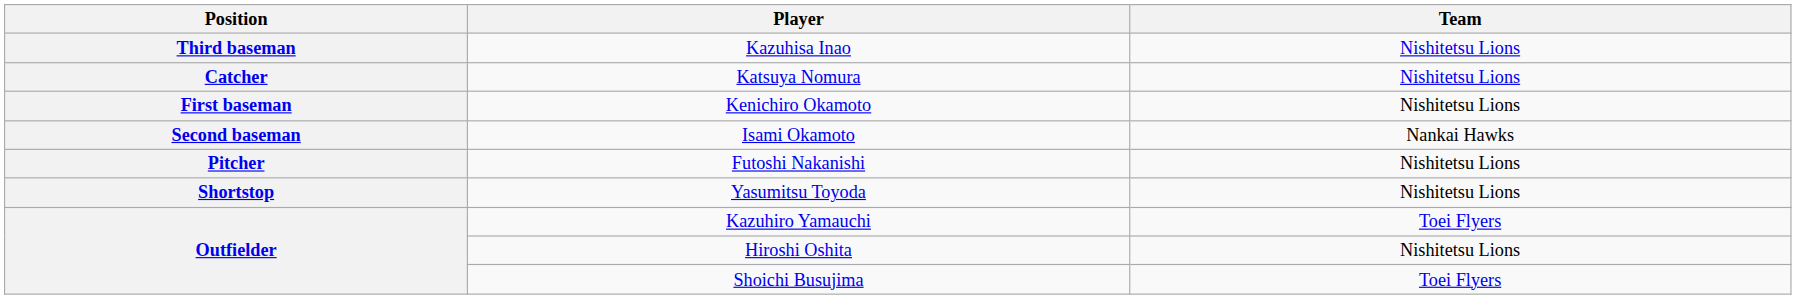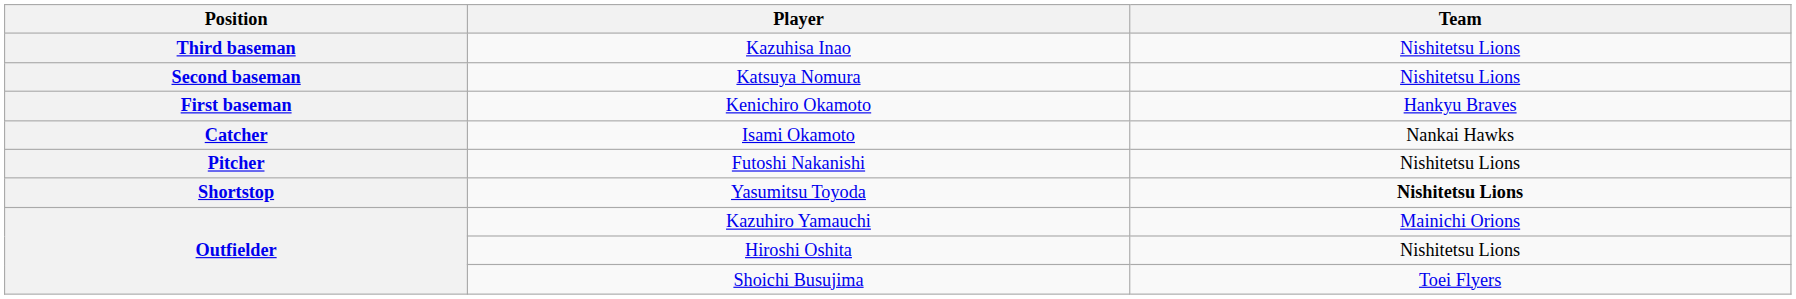 <table class="wikitable" style="text-align:center;">
 <tr>
 <th scope="col" width="7%">Position</th>
 <th scope="col" width="10%">Player</th>
 <th scope="col" width="10%">Team</th>
 </tr>
 <tr>
 <th scope="row" style="text-align:center;"><a href='#'>Third baseman</a></th>
 <td><a href='#'>Kazuhisa Inao</a></td>
 <td><a href='#'>Nishitetsu Lions</a></td>
 </tr>
 <tr>
-<th scope="row" style="text-align:center;"><a href='#'>Catcher</a></th>
+<th scope="row" style="text-align:center;"><a href='#'>Second baseman</a></th>
 <td><a href='#'>Katsuya Nomura</a></td>
 <td><a href='#'>Nishitetsu Lions</a></td>
 </tr>
 <tr>
 <th scope="row" style="text-align:center;"><a href='#'>First baseman</a></th>
 <td><a href='#'>Kenichiro Okamoto</a></td>
-<td>Nishitetsu Lions</td>
+<td><a href='#'>Hankyu Braves</a></td>
 </tr>
 <tr>
-<th scope="row" style="text-align:center;"><a href='#'>Second baseman</a></th>
+<th scope="row" style="text-align:center;"><a href='#'>Catcher</a></th>
 <td><a href='#'>Isami Okamoto</a></td>
 <td>Nankai Hawks</td>
 </tr>
 <tr>
 <th scope="row" style="text-align:center;"><a href='#'>Pitcher</a></th>
 <td><a href='#'>Futoshi Nakanishi</a></td>
 <td>Nishitetsu Lions</td>
 </tr>
 <tr>
 <th scope="row" style="text-align:center;"><a href='#'>Shortstop</a></th>
 <td><a href='#'>Yasumitsu Toyoda</a></td>
-<td>Nishitetsu Lions</td>
+<td><strong>Nishitetsu Lions</strong></td>
 </tr>
 <tr>
 <th scope="row" style="text-align:center;" rowspan=3><a href='#'>Outfielder</a></th>
 <td><a href='#'>Kazuhiro Yamauchi</a></td>
-<td><a href='#'>Toei Flyers</a></td>
+<td><a href='#'>Mainichi Orions</a></td>
 </tr>
 <tr>
 <td><a href='#'>Hiroshi Oshita</a></td>
 <td>Nishitetsu Lions</td>
 </tr>
 <tr>
 <td><a href='#'>Shoichi Busujima</a></td>
 <td><a href='#'>Toei Flyers</a></td>
 </tr>
 </table>
